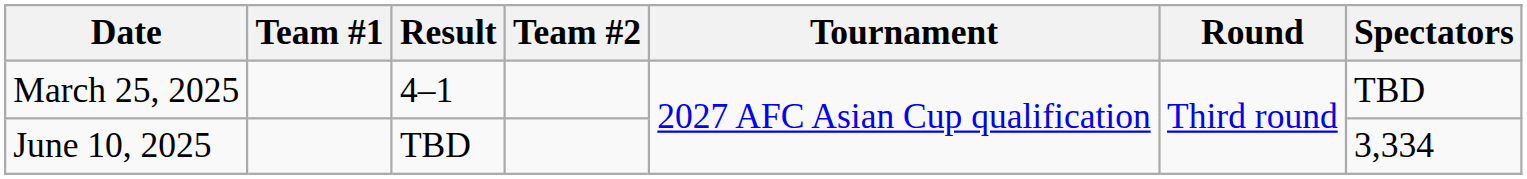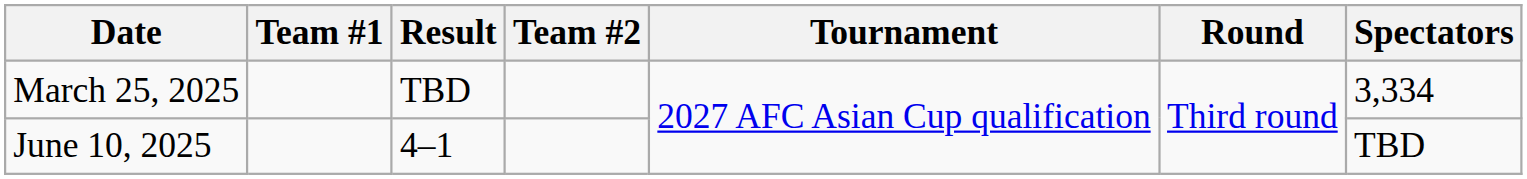 <table class="wikitable">
 <tr>
 <th>Date</th>
 <th>Team #1</th>
 <th>Result</th>
 <th>Team #2</th>
 <th>Tournament</th>
 <th>Round</th>
 <th>Spectators</th>
 </tr>
 <tr>
 <td>March 25, 2025</td>
 <td></td>
-<td>4–1</td>
+<td>TBD</td>
 <td></td>
 <td rowspan="2"><a href='#'>2027 AFC Asian Cup qualification</a></td>
 <td rowspan="2"><a href='#'>Third round</a></td>
-<td>TBD</td>
+<td>3,334</td>
 </tr>
 <tr>
 <td>June 10, 2025</td>
 <td></td>
+<td>4–1</td>
+<td></td>
 <td>TBD</td>
-<td></td>
-<td>3,334</td>
 </tr>
 </table>
